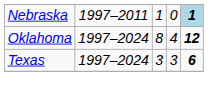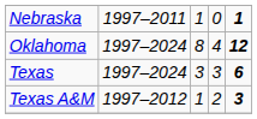 <table class="wikitable sortable">
 <tr>
 </tr>
 <tr>
 <td><em><a href='#'>Nebraska</a></em></td>
 <td style="text-align: center;"><em>1997–2011</em></td>
 <td style="text-align: center;"><em>1</em></td>
 <td style="text-align: center;"><em>0</em></td>
-<td style="background: lightblue; text-align: center;"><strong><em>1</em></strong></td>
+<td style="text-align: center;"><strong><em>1</em></strong></td>
 </tr>
 <tr>
 <td><em><a href='#'>Oklahoma</a></em></td>
 <td style="text-align: center;"><em>1997–2024</em></td>
 <td style="text-align: center;"><em>8</em></td>
 <td style="text-align: center;"><em>4</em></td>
 <td style="text-align: center;"><strong><em>12</em></strong></td>
 </tr>
 <tr>
 <td><em><a href='#'>Texas</a></em></td>
 <td style="text-align: center;"><em>1997–2024</em></td>
 <td style="text-align: center;"><em>3</em></td>
 <td style="text-align: center;"><em>3</em></td>
 <td style="text-align: center;"><strong><em>6</em></strong></td>
 </tr>
 <tr>
+<td><em><a href='#'>Texas A&M</a></em></td>
+<td style="text-align: center;"><em>1997–2012</em></td>
+<td style="text-align: center;"><em>1</em></td>
+<td style="text-align: center;"><em>2</em></td>
+<td style="text-align: center;"><strong><em>3</em></strong></td>
+</tr>
+<tr>
 </tr>
 </table>
